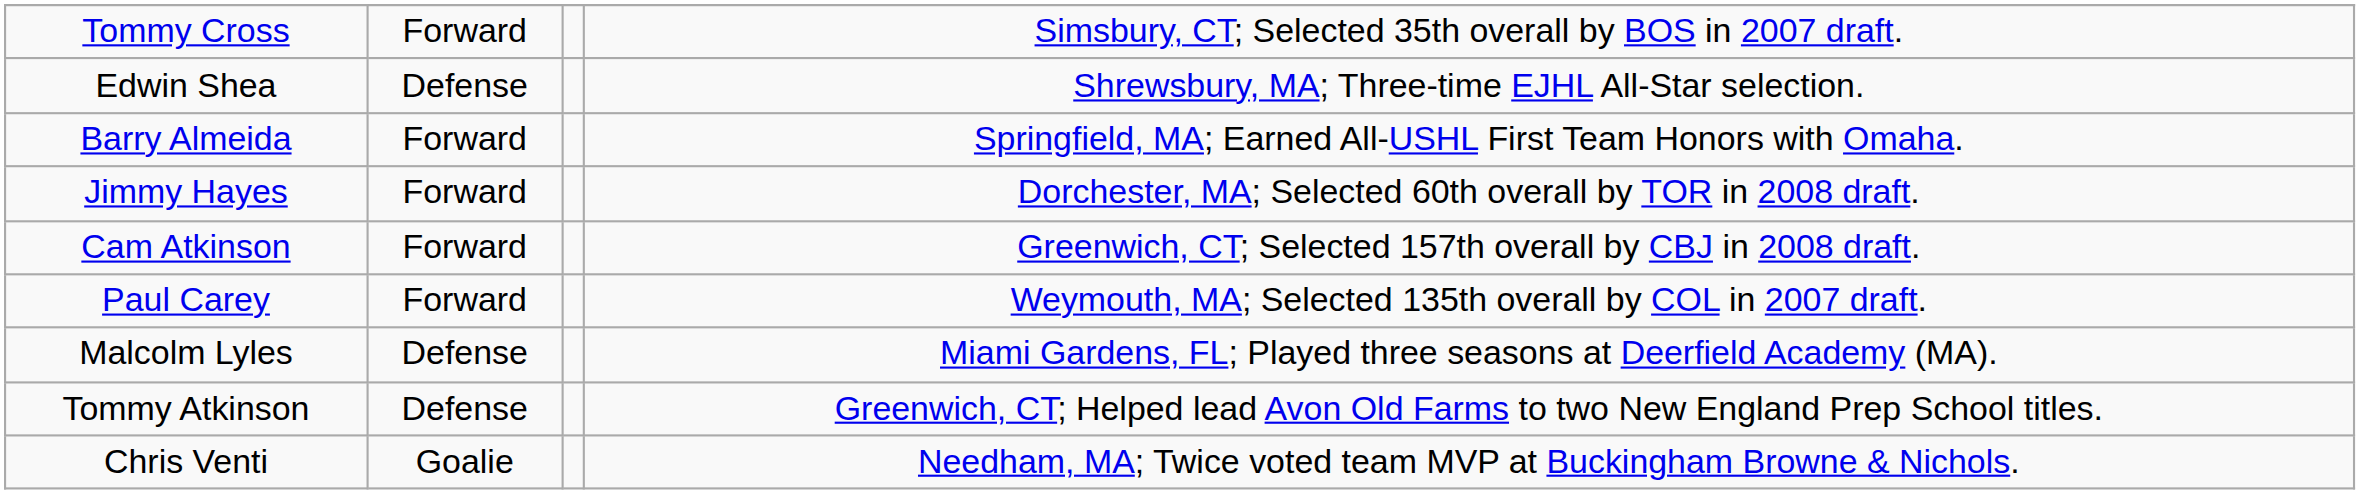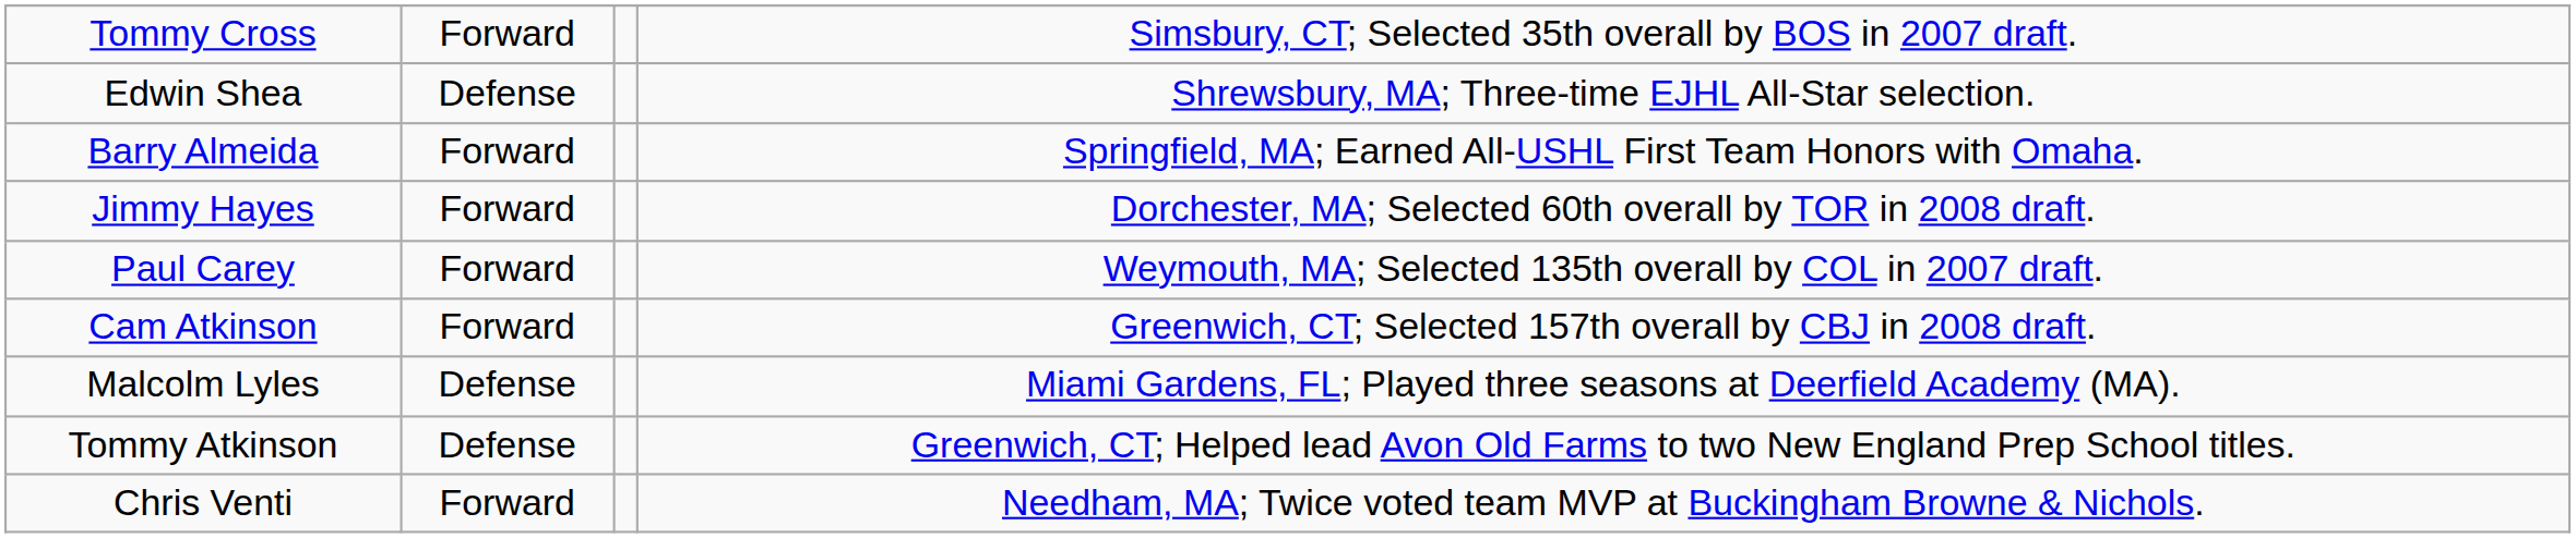 <table class="wikitable" width="70%">
 <tr align="center">
 </tr>
 <tr align="center" bgcolor="">
 <td><a href='#'>Tommy Cross</a></td>
 <td>Forward</td>
 <td></td>
 <td><a href='#'>Simsbury, CT</a>; Selected 35th overall by <a href='#'>BOS</a> in <a href='#'>2007 draft</a>.</td>
 </tr>
 <tr align="center" bgcolor="">
 <td>Edwin Shea</td>
 <td>Defense</td>
 <td></td>
 <td><a href='#'>Shrewsbury, MA</a>; Three-time <a href='#'>EJHL</a> All-Star selection.</td>
 </tr>
 <tr align="center" bgcolor="">
 <td><a href='#'>Barry Almeida</a></td>
 <td>Forward</td>
 <td></td>
 <td><a href='#'>Springfield, MA</a>; Earned All-<a href='#'>USHL</a> First Team Honors with <a href='#'>Omaha</a>.</td>
 </tr>
 <tr align="center" bgcolor="">
 <td><a href='#'>Jimmy Hayes</a></td>
 <td>Forward</td>
 <td></td>
 <td><a href='#'>Dorchester, MA</a>; Selected 60th overall by <a href='#'>TOR</a> in <a href='#'>2008 draft</a>.</td>
 </tr>
 <tr align="center" bgcolor="">
+<td><a href='#'>Paul Carey</a></td>
+<td>Forward</td>
+<td></td>
+<td><a href='#'>Weymouth, MA</a>; Selected 135th overall by <a href='#'>COL</a> in <a href='#'>2007 draft</a>.</td>
+</tr>
+<tr align="center" bgcolor="">
 <td><a href='#'>Cam Atkinson</a></td>
 <td>Forward</td>
 <td></td>
 <td><a href='#'>Greenwich, CT</a>; Selected 157th overall by <a href='#'>CBJ</a> in <a href='#'>2008 draft</a>.</td>
-</tr>
-<tr align="center" bgcolor="">
-<td><a href='#'>Paul Carey</a></td>
-<td>Forward</td>
-<td></td>
-<td><a href='#'>Weymouth, MA</a>; Selected 135th overall by <a href='#'>COL</a> in <a href='#'>2007 draft</a>.</td>
 </tr>
 <tr align="center" bgcolor="">
 <td>Malcolm Lyles</td>
 <td>Defense</td>
 <td></td>
 <td><a href='#'>Miami Gardens, FL</a>; Played three seasons at <a href='#'>Deerfield Academy</a> (MA).</td>
 </tr>
 <tr align="center" bgcolor="">
 <td>Tommy Atkinson</td>
 <td>Defense</td>
 <td></td>
 <td><a href='#'>Greenwich, CT</a>; Helped lead <a href='#'>Avon Old Farms</a> to two New England Prep School titles.</td>
 </tr>
 <tr align="center" bgcolor="">
 <td>Chris Venti</td>
-<td>Goalie</td>
+<td>Forward</td>
 <td></td>
 <td><a href='#'>Needham, MA</a>; Twice voted team MVP at <a href='#'>Buckingham Browne & Nichols</a>.</td>
 </tr>
 </table>
